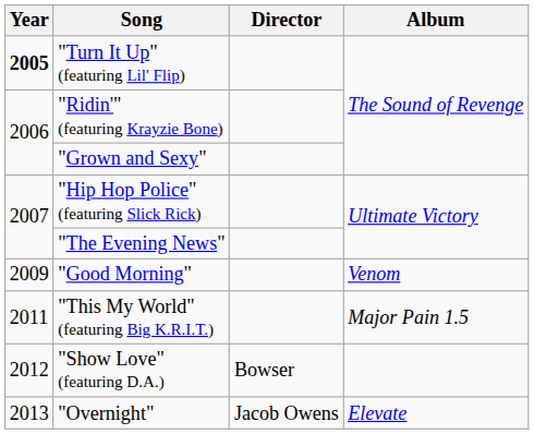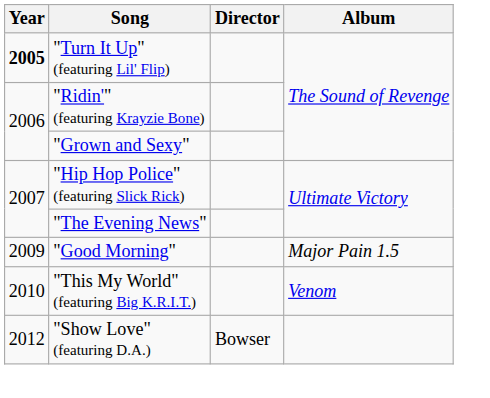 <table class="wikitable">
 <tr>
 <th>Year</th>
 <th>Song</th>
 <th>Director</th>
 <th>Album</th>
 </tr>
 <tr>
 <td><strong>2005</strong></td>
 <td>"<a href='#'>Turn It Up</a>"<br><small>(featuring <a href='#'>Lil' Flip</a>)</small></td>
 <td></td>
 <td rowspan="3"><em><a href='#'>The Sound of Revenge</a></em></td>
 </tr>
 <tr>
 <td rowspan="2">2006</td>
 <td>"<a href='#'>Ridin'</a>"<br><small>(featuring <a href='#'>Krayzie Bone</a>)</small></td>
 <td></td>
 </tr>
 <tr>
 <td>"<a href='#'>Grown and Sexy</a>"</td>
 <td></td>
 </tr>
 <tr>
 <td rowspan="2">2007</td>
 <td>"<a href='#'>Hip Hop Police</a>"<br><small>(featuring <a href='#'>Slick Rick</a>)</small></td>
 <td></td>
 <td rowspan="2"><em><a href='#'>Ultimate Victory</a></em></td>
 </tr>
 <tr>
 <td>"<a href='#'>The Evening News</a>"</td>
 <td></td>
 </tr>
 <tr>
 <td>2009</td>
 <td>"<a href='#'>Good Morning</a>"</td>
 <td></td>
-<td><em><a href='#'>Venom</a></em></td>
+<td><em>Major Pain 1.5</em></td>
 </tr>
 <tr>
-<td>2011</td>
+<td>2010</td>
 <td>"This My World"<br><small>(featuring <a href='#'>Big K.R.I.T.</a>)</small></td>
 <td></td>
-<td><em>Major Pain 1.5</em></td>
+<td><em><a href='#'>Venom</a></em></td>
 </tr>
 <tr>
 <td>2012</td>
 <td>"Show Love"<br><small>(featuring D.A.)</small></td>
 <td>Bowser</td>
 <td></td>
 </tr>
-<tr>
-<td>2013</td>
-<td>"Overnight"</td>
-<td>Jacob Owens</td>
-<td><em><a href='#'>Elevate</a></em></td>
-</tr>
 </table>
